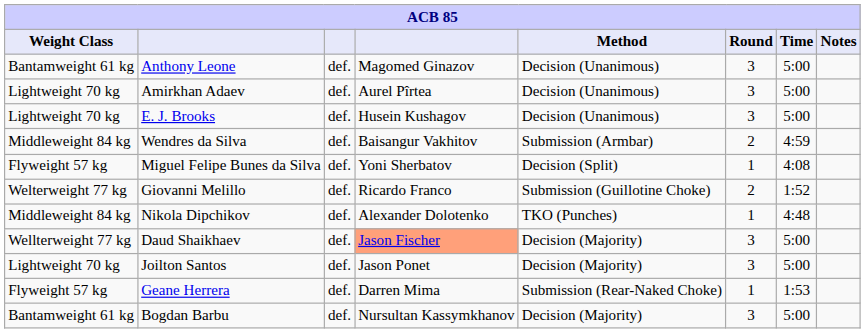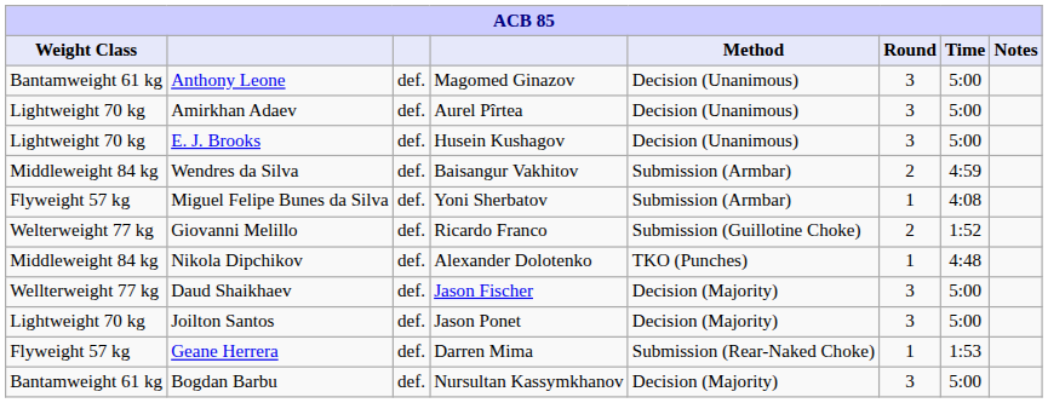 <table class="wikitable" style="font-size: 80%;">
 <tr>
 <th colspan="8" style="background-color: #ccf; color: #000080; text-align: center;"><strong>ACB 85</strong></th>
 </tr>
 <tr>
 <th colspan="1" style="background-color: #E6E8FA; color: #000000; text-align: center;">Weight Class</th>
 <th colspan="1" style="background-color: #E6E8FA; color: #000000; text-align: center;"></th>
 <th colspan="1" style="background-color: #E6E8FA; color: #000000; text-align: center;"></th>
 <th colspan="1" style="background-color: #E6E8FA; color: #000000; text-align: center;"></th>
 <th colspan="1" style="background-color: #E6E8FA; color: #000000; text-align: center;">Method</th>
 <th colspan="1" style="background-color: #E6E8FA; color: #000000; text-align: center;">Round</th>
 <th colspan="1" style="background-color: #E6E8FA; color: #000000; text-align: center;">Time</th>
 <th colspan="1" style="background-color: #E6E8FA; color: #000000; text-align: center;">Notes</th>
 </tr>
 <tr>
 <td>Bantamweight 61 kg</td>
 <td> <a href='#'>Anthony Leone</a></td>
 <td>def.</td>
 <td> Magomed Ginazov</td>
 <td>Decision (Unanimous)</td>
 <td align=center>3</td>
 <td align=center>5:00</td>
 <td></td>
 </tr>
 <tr>
 <td>Lightweight 70 kg</td>
 <td> Amirkhan Adaev</td>
 <td>def.</td>
 <td> Aurel Pîrtea</td>
 <td>Decision (Unanimous)</td>
 <td align=center>3</td>
 <td align=center>5:00</td>
 <td></td>
 </tr>
 <tr>
 <td>Lightweight 70 kg</td>
 <td> <a href='#'>E. J. Brooks</a></td>
 <td>def.</td>
 <td> Husein Kushagov</td>
 <td>Decision (Unanimous)</td>
 <td align=center>3</td>
 <td align=center>5:00</td>
 <td></td>
 </tr>
 <tr>
 <td>Middleweight 84 kg</td>
 <td> Wendres da Silva</td>
 <td>def.</td>
 <td> Baisangur Vakhitov</td>
 <td>Submission (Armbar)</td>
 <td align=center>2</td>
 <td align=center>4:59</td>
 <td></td>
 </tr>
 <tr>
 <td>Flyweight 57 kg</td>
 <td> Miguel Felipe Bunes da Silva</td>
 <td>def.</td>
 <td> Yoni Sherbatov</td>
-<td>Decision (Split)</td>
+<td>Submission (Armbar)</td>
 <td align=center>1</td>
 <td align=center>4:08</td>
 <td></td>
 </tr>
 <tr>
 <td>Welterweight 77 kg</td>
 <td> Giovanni Melillo</td>
 <td>def.</td>
 <td> Ricardo Franco</td>
 <td>Submission (Guillotine Choke)</td>
 <td align=center>2</td>
 <td align=center>1:52</td>
 <td></td>
 </tr>
 <tr>
 <td>Middleweight 84 kg</td>
 <td> Nikola Dipchikov</td>
 <td>def.</td>
 <td> Alexander Dolotenko</td>
 <td>TKO (Punches)</td>
 <td align=center>1</td>
 <td align=center>4:48</td>
 <td></td>
 </tr>
 <tr>
 <td>Wellterweight 77 kg</td>
 <td> Daud Shaikhaev</td>
 <td>def.</td>
-<td style="background: lightsalmon;"> <a href='#'>Jason Fischer</a></td>
+<td> <a href='#'>Jason Fischer</a></td>
 <td>Decision (Majority)</td>
 <td align=center>3</td>
 <td align=center>5:00</td>
 <td></td>
 </tr>
 <tr>
 <td>Lightweight 70 kg</td>
 <td> Joilton Santos</td>
 <td>def.</td>
 <td> Jason Ponet</td>
 <td>Decision (Majority)</td>
 <td align=center>3</td>
 <td align=center>5:00</td>
 <td></td>
 </tr>
 <tr>
 <td>Flyweight 57 kg</td>
 <td> <a href='#'>Geane Herrera</a></td>
 <td>def.</td>
 <td> Darren Mima</td>
 <td>Submission (Rear-Naked Choke)</td>
 <td align=center>1</td>
 <td align=center>1:53</td>
 <td></td>
 </tr>
 <tr>
 <td>Bantamweight 61 kg</td>
 <td> Bogdan Barbu</td>
 <td>def.</td>
 <td> Nursultan Kassymkhanov</td>
 <td>Decision (Majority)</td>
 <td align=center>3</td>
 <td align=center>5:00</td>
 <td></td>
 </tr>
 </table>
